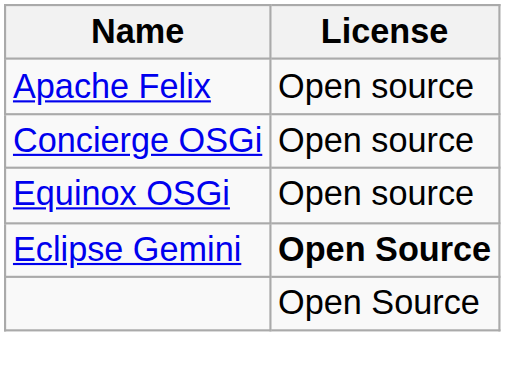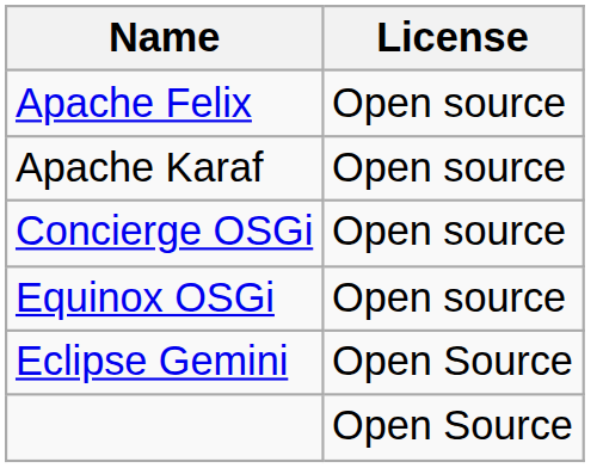 <table class="wikitable">
 <tr>
 <th>Name</th>
 <th>License</th>
 </tr>
 <tr>
 <td><a href='#'>Apache Felix</a></td>
+<td>Open source</td>
+</tr>
+<tr>
+<td>Apache Karaf</td>
 <td>Open source</td>
 </tr>
 <tr>
 <td><a href='#'>Concierge OSGi</a></td>
 <td>Open source</td>
 </tr>
 <tr>
 <td><a href='#'>Equinox OSGi</a></td>
 <td>Open source</td>
 </tr>
 <tr>
 <td><a href='#'>Eclipse Gemini</a></td>
-<td><strong>Open Source</strong></td>
+<td>Open Source</td>
 </tr>
 <tr>
 <td></td>
 <td>Open Source</td>
 </tr>
 </table>
